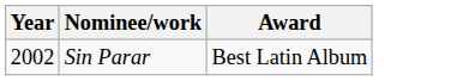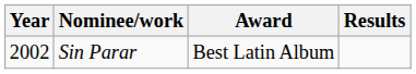 <table class="wikitable">
 <tr>
 <th>Year</th>
 <th>Nominee/work</th>
 <th>Award</th>
+<th>Results</th>
 </tr>
 <tr>
 <td>2002</td>
 <td><em>Sin Parar</em></td>
 <td>Best Latin Album</td>
+<td></td>
 </tr>
 </table>
